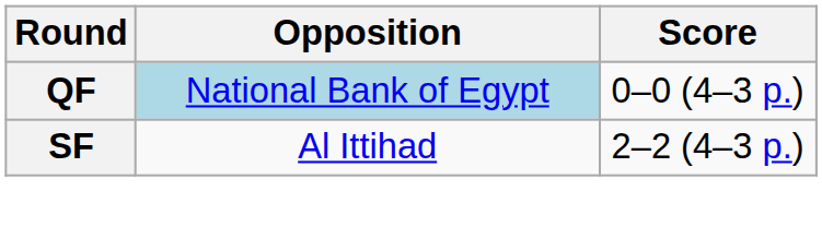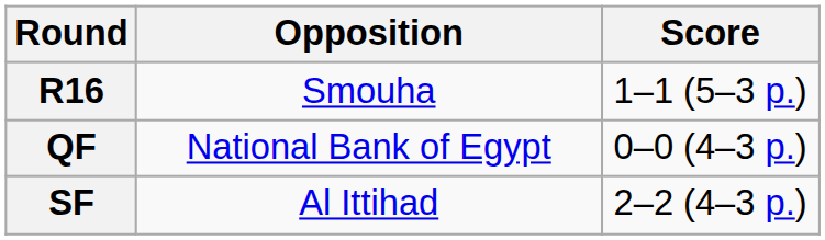 <table class="wikitable plainrowheaders" style="text-align:center;float:right">
 <tr>
 <th scope="col" style="width:25px">Round</th>
 <th scope="col" style="width:200px">Opposition</th>
 <th scope="col" style="width:90px">Score</th>
 </tr>
 <tr>
+<th scope="row" style="text-align:center">R16</th>
+<td><a href='#'>Smouha</a></td>
+<td>1–1 (5–3 <a href='#'>p.</a>)</td>
+</tr>
+<tr>
 <th scope="row" style="text-align:center">QF</th>
-<td style="background: lightblue;"><a href='#'>National Bank of Egypt</a></td>
+<td><a href='#'>National Bank of Egypt</a></td>
 <td>0–0 (4–3 <a href='#'>p.</a>)</td>
 </tr>
 <tr>
 <th scope="row" style="text-align:center">SF</th>
 <td><a href='#'>Al Ittihad</a></td>
 <td>2–2 (4–3 <a href='#'>p.</a>)</td>
 </tr>
 </table>
